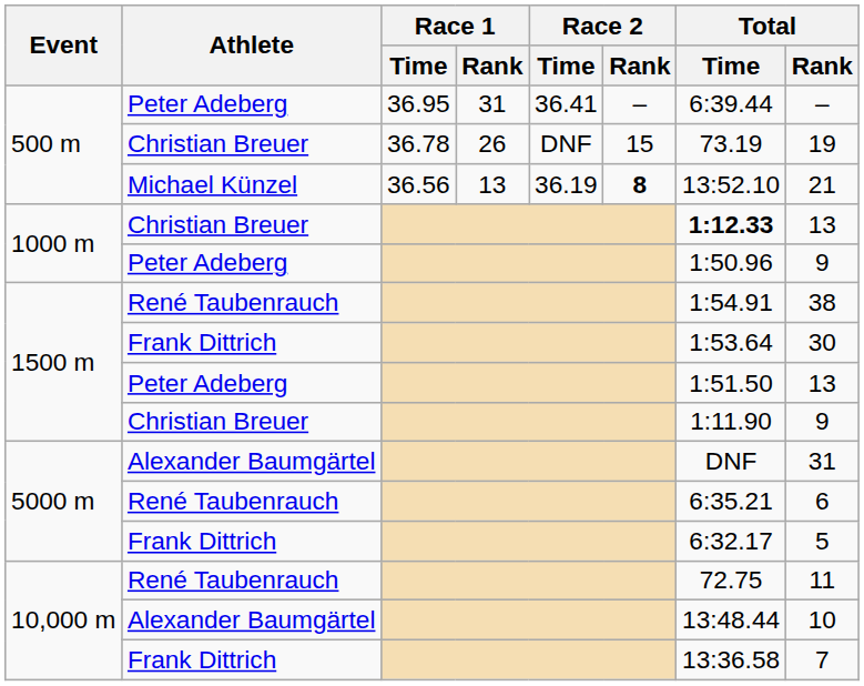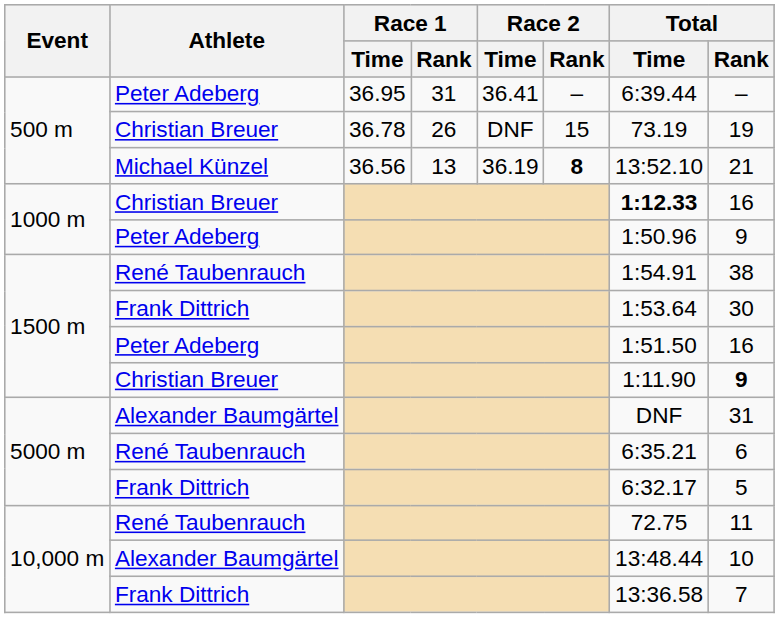 <table class="wikitable" border="1" style="font-size:90%">
 <tr>
 <th rowspan=2>Event</th>
 <th rowspan=2>Athlete</th>
 <th colspan=2>Race 1</th>
 <th colspan=2>Race 2</th>
 <th colspan=2>Total</th>
 </tr>
 <tr>
 <th>Time</th>
 <th>Rank</th>
 <th>Time</th>
 <th>Rank</th>
 <th>Time</th>
 <th>Rank</th>
 </tr>
 <tr>
 <td rowspan=3>500 m</td>
 <td><a href='#'>Peter Adeberg</a></td>
 <td align=center>36.95</td>
 <td align=center>31</td>
 <td align=center>36.41</td>
 <td align=center>–</td>
 <td align=center>6:39.44</td>
 <td align=center>–</td>
 </tr>
 <tr>
 <td><a href='#'>Christian Breuer</a></td>
 <td align=center>36.78</td>
 <td align=center>26</td>
 <td align=center>DNF</td>
 <td align=center>15</td>
 <td align=center>73.19</td>
 <td align=center>19</td>
 </tr>
 <tr>
 <td><a href='#'>Michael Künzel</a></td>
 <td align=center>36.56</td>
 <td align=center>13</td>
 <td align=center>36.19</td>
 <td align=center><strong>8</strong></td>
 <td align=center>13:52.10</td>
 <td align=center>21</td>
 </tr>
 <tr>
 <td rowspan=2>1000 m</td>
 <td><a href='#'>Christian Breuer</a></td>
 <td colspan="4" bgcolor="wheat"></td>
 <td align=center><strong>1:12.33</strong></td>
-<td align=center>13</td>
+<td align=center>16</td>
 </tr>
 <tr>
 <td><a href='#'>Peter Adeberg</a></td>
 <td colspan="4" bgcolor="wheat"></td>
 <td align=center>1:50.96</td>
 <td align=center>9</td>
 </tr>
 <tr>
 <td rowspan=4>1500 m</td>
 <td><a href='#'>René Taubenrauch</a></td>
 <td colspan="4" bgcolor="wheat"></td>
 <td align=center>1:54.91</td>
 <td align=center>38</td>
 </tr>
 <tr>
 <td><a href='#'>Frank Dittrich</a></td>
 <td colspan="4" bgcolor="wheat"></td>
 <td align=center>1:53.64</td>
 <td align=center>30</td>
 </tr>
 <tr>
 <td><a href='#'>Peter Adeberg</a></td>
 <td colspan="4" bgcolor="wheat"></td>
 <td align=center>1:51.50</td>
-<td align=center>13</td>
+<td align=center>16</td>
 </tr>
 <tr>
 <td><a href='#'>Christian Breuer</a></td>
 <td colspan="4" bgcolor="wheat"></td>
 <td align=center>1:11.90</td>
-<td align=center>9</td>
+<td align=center><strong>9</strong></td>
 </tr>
 <tr>
 <td rowspan=3>5000 m</td>
 <td><a href='#'>Alexander Baumgärtel</a></td>
 <td colspan="4" bgcolor="wheat"></td>
 <td align=center>DNF</td>
 <td align=center>31</td>
 </tr>
 <tr>
 <td><a href='#'>René Taubenrauch</a></td>
 <td colspan="4" bgcolor="wheat"></td>
 <td align=center>6:35.21</td>
 <td align=center>6</td>
 </tr>
 <tr>
 <td><a href='#'>Frank Dittrich</a></td>
 <td colspan="4" bgcolor="wheat"></td>
 <td align=center>6:32.17</td>
 <td align=center>5</td>
 </tr>
 <tr>
 <td rowspan=3>10,000 m</td>
 <td><a href='#'>René Taubenrauch</a></td>
 <td colspan="4" bgcolor="wheat"></td>
 <td align=center>72.75</td>
 <td align=center>11</td>
 </tr>
 <tr>
 <td><a href='#'>Alexander Baumgärtel</a></td>
 <td colspan="4" bgcolor="wheat"></td>
 <td align=center>13:48.44</td>
 <td align=center>10</td>
 </tr>
 <tr>
 <td><a href='#'>Frank Dittrich</a></td>
 <td colspan="4" bgcolor="wheat"></td>
 <td align=center>13:36.58</td>
 <td align=center>7</td>
 </tr>
 </table>
